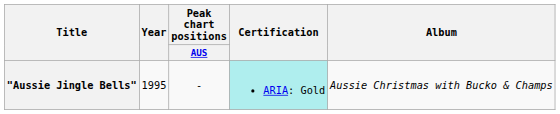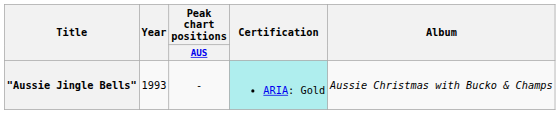 <table class="wikitable plainrowheaders" style="text-align:center;">
 <tr>
 <th scope="col" rowspan="2">Title</th>
 <th scope="col" rowspan="2">Year</th>
 <th scope="col" colspan="1">Peak chart positions</th>
 <th scope="col" rowspan="2">Certification</th>
 <th scope="col" rowspan="2">Album</th>
 </tr>
 <tr>
 <th scope="col" style="width:3em;font-size:90%;"><a href='#'>AUS</a><br></th>
 </tr>
 <tr>
 <th scope="row">"Aussie Jingle Bells"</th>
-<td>1995</td>
+<td>1993</td>
 <td>-</td>
 <td style="background: paleturquoise;"><br><ul><li><a href='#'>ARIA</a>: Gold</li></ul></td>
 <td><em>Aussie Christmas with Bucko & Champs</em></td>
 </tr>
 </table>
